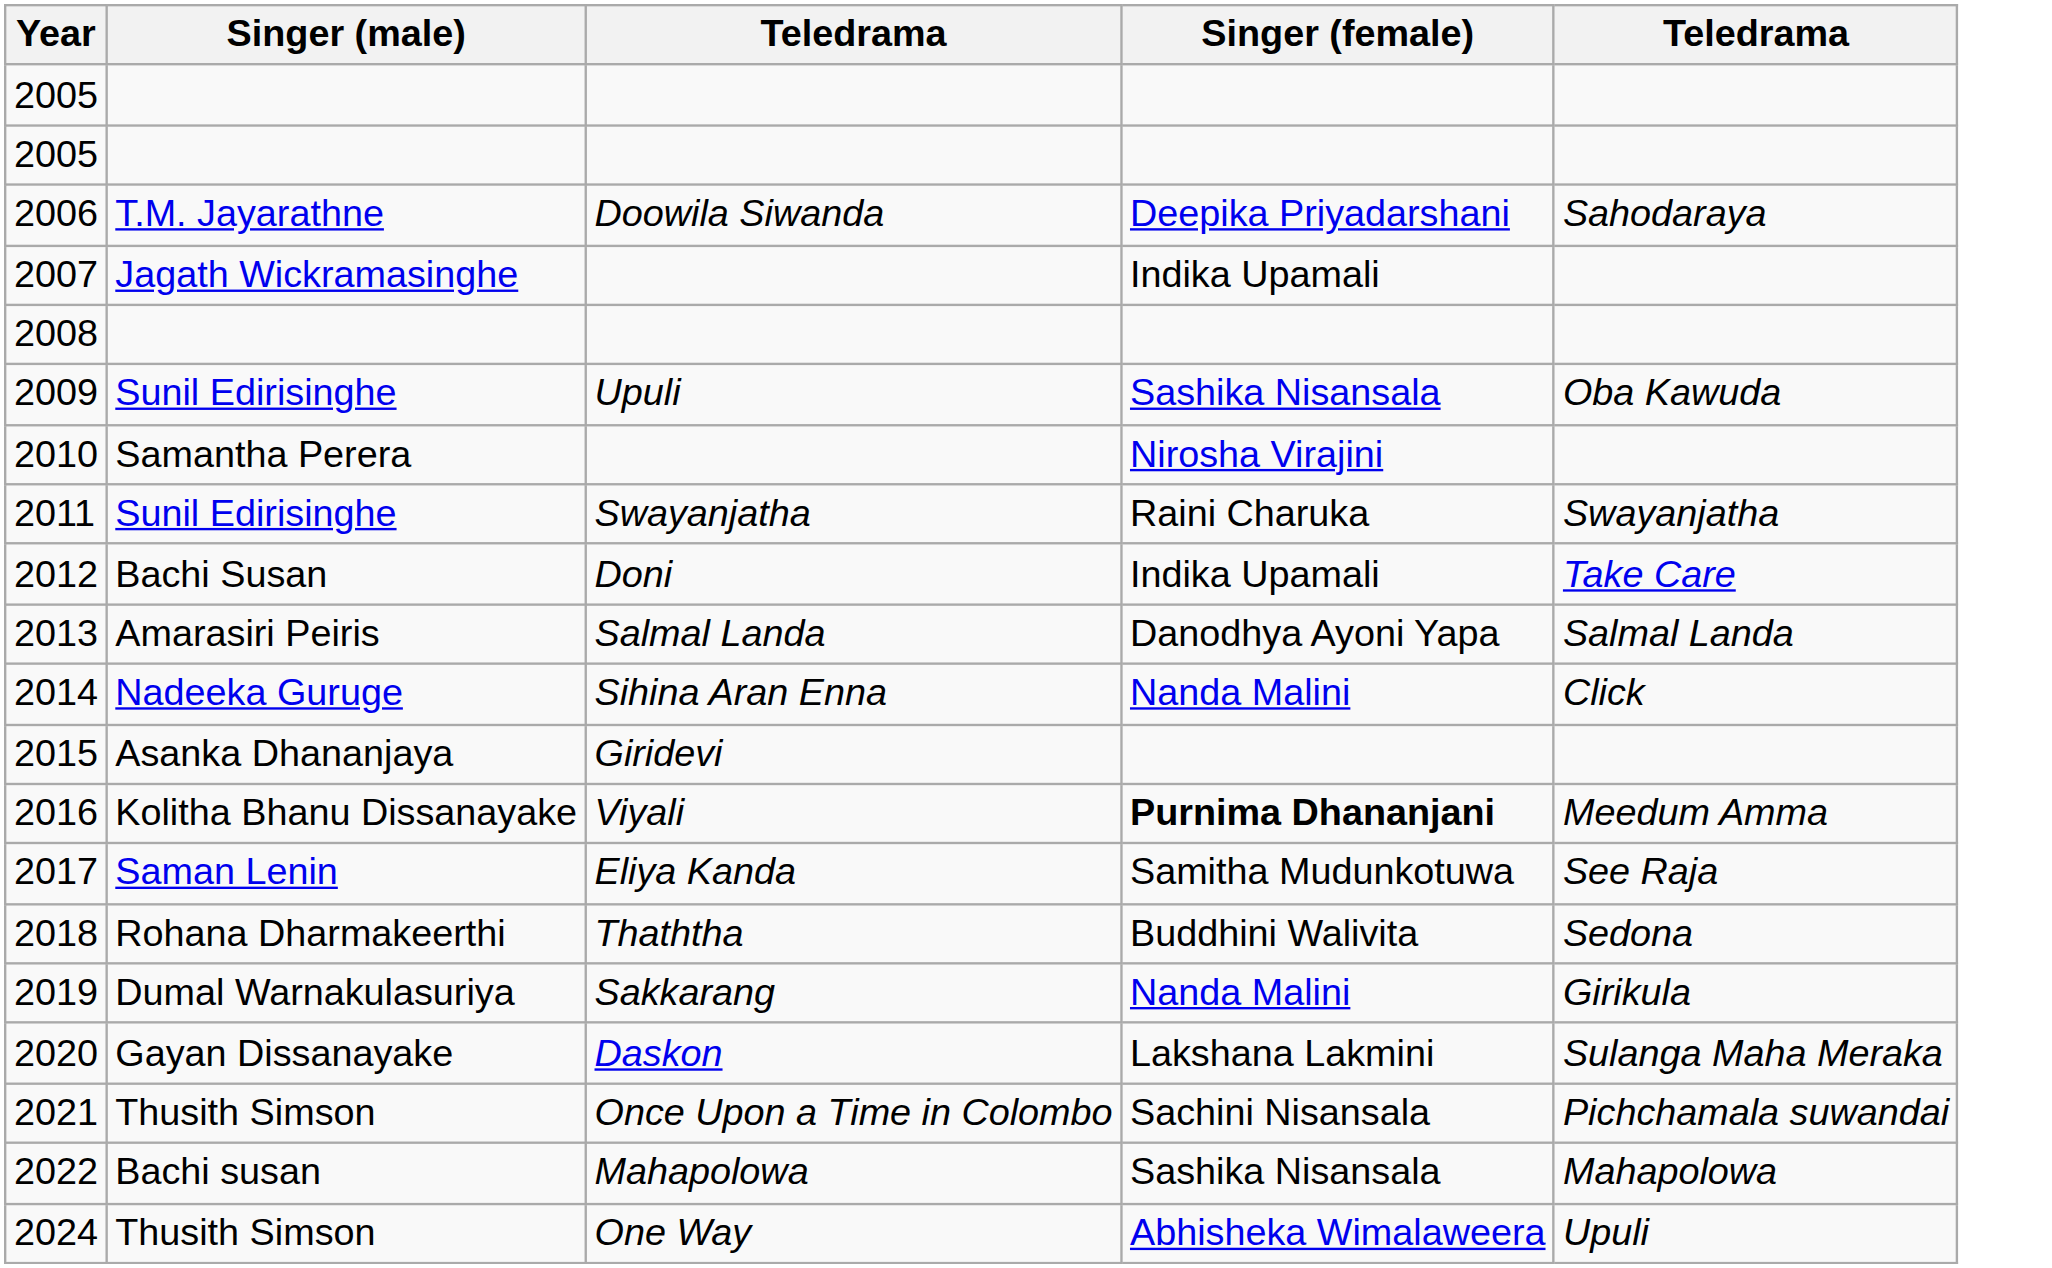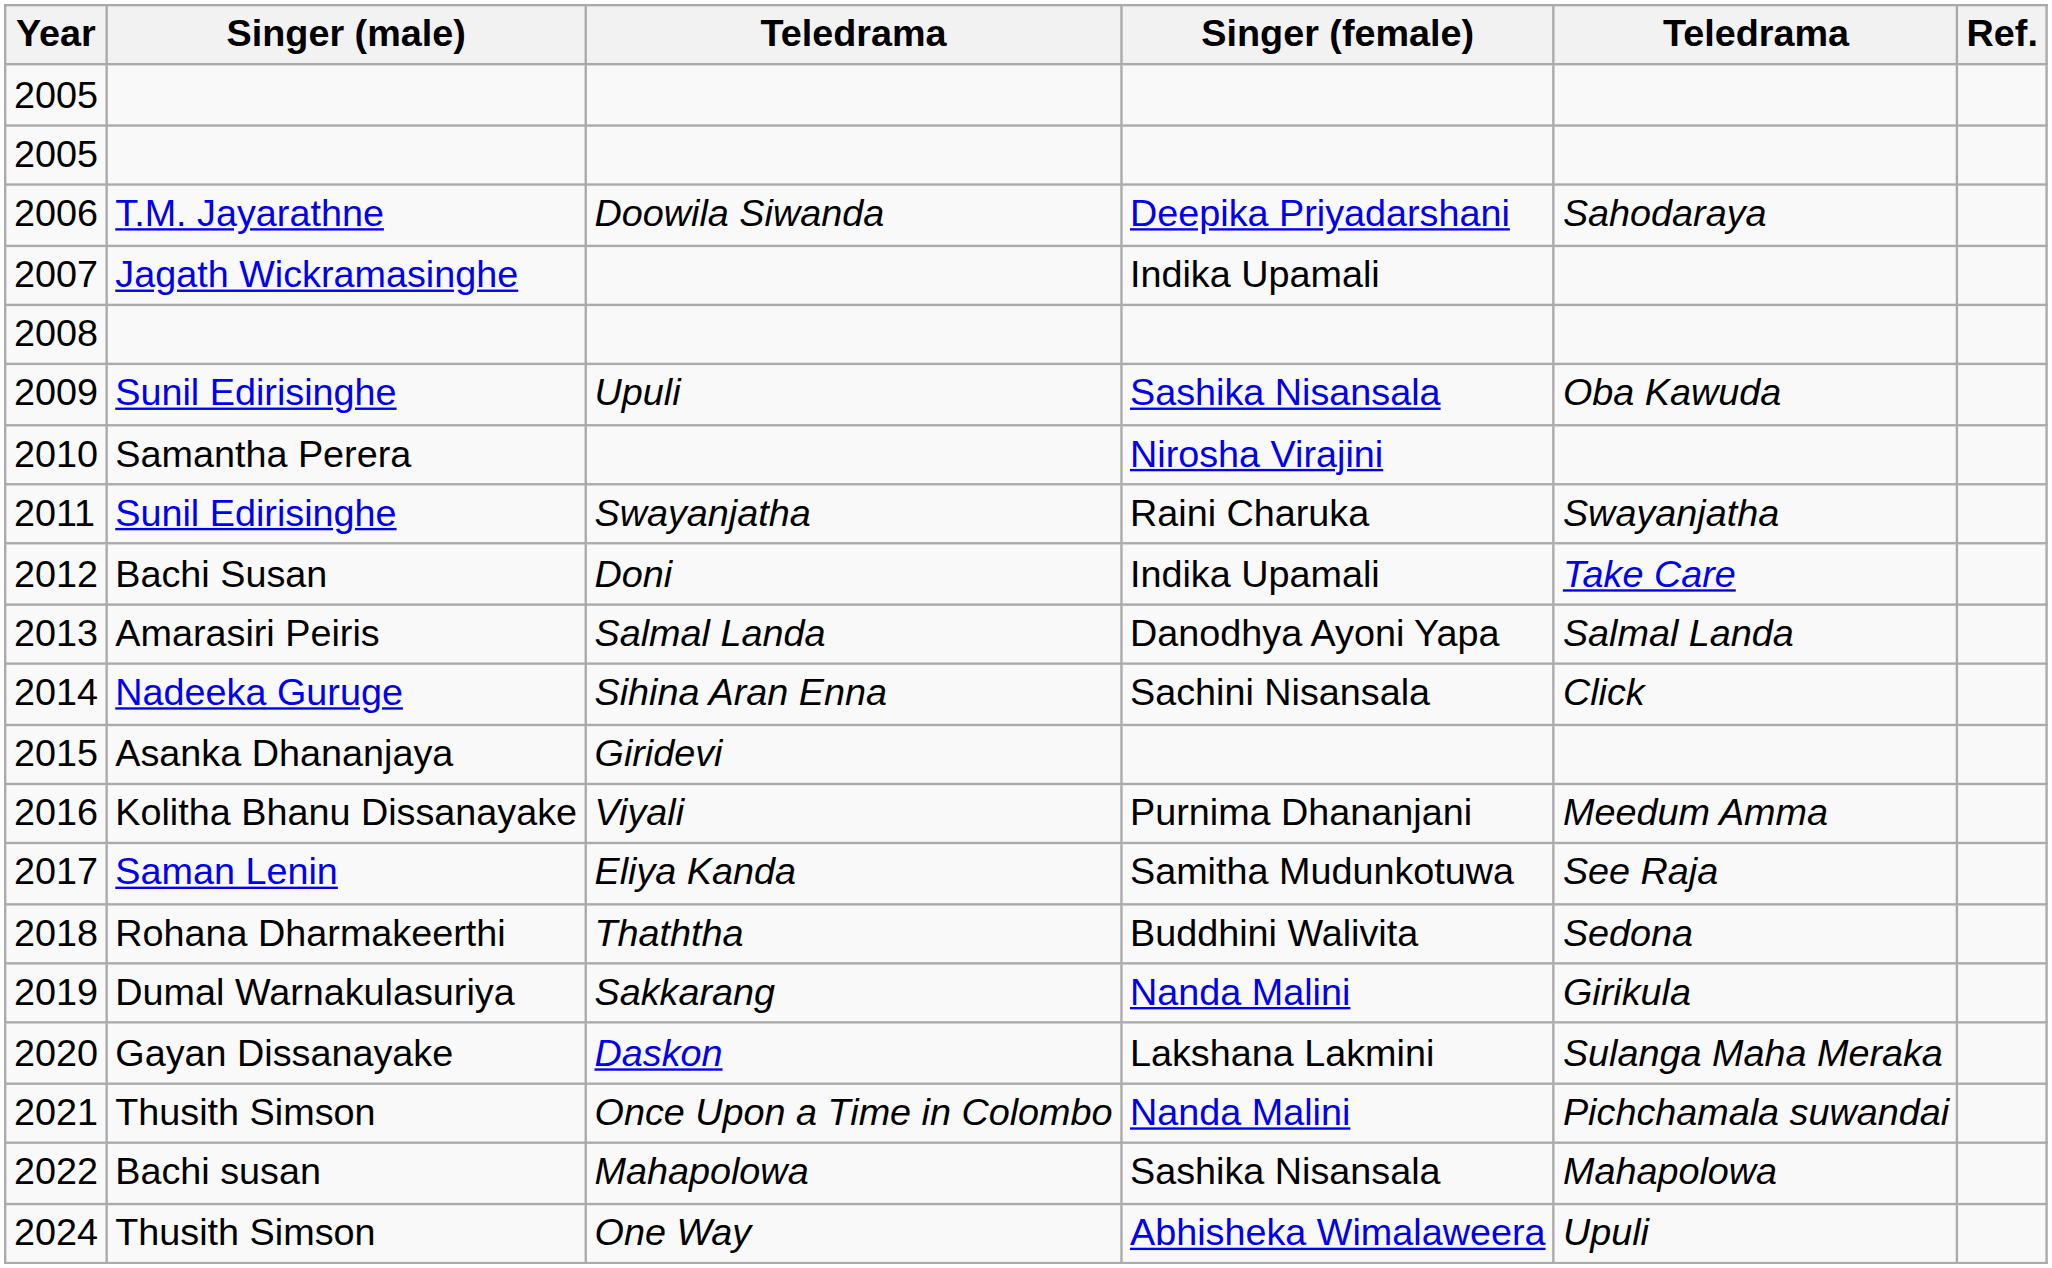 <table class="wikitable">
 <tr>
 <th>Year</th>
 <th>Singer (male)</th>
 <th>Teledrama</th>
 <th>Singer (female)</th>
 <th>Teledrama</th>
+<th>Ref.</th>
 </tr>
 <tr>
 <td>2005</td>
+<td></td>
 <td></td>
 <td></td>
 <td></td>
 <td></td>
 </tr>
 <tr>
 <td>2005</td>
 <td></td>
 <td></td>
 <td></td>
 <td></td>
+<td></td>
 </tr>
 <tr>
 <td>2006</td>
 <td><a href='#'>T.M. Jayarathne</a></td>
 <td><em>Doowila Siwanda</em></td>
 <td><a href='#'>Deepika Priyadarshani</a></td>
 <td><em>Sahodaraya</em></td>
+<td></td>
 </tr>
 <tr>
 <td>2007</td>
 <td><a href='#'>Jagath Wickramasinghe</a></td>
 <td></td>
 <td>Indika Upamali</td>
 <td></td>
+<td></td>
 </tr>
 <tr>
 <td>2008</td>
+<td></td>
 <td></td>
 <td></td>
 <td></td>
 <td></td>
 </tr>
 <tr>
 <td>2009</td>
 <td><a href='#'>Sunil Edirisinghe</a></td>
 <td><em>Upuli</em></td>
 <td><a href='#'>Sashika Nisansala</a></td>
 <td><em>Oba Kawuda</em></td>
+<td></td>
 </tr>
 <tr>
 <td>2010</td>
 <td>Samantha Perera</td>
 <td></td>
 <td><a href='#'>Nirosha Virajini</a></td>
+<td></td>
 <td></td>
 </tr>
 <tr>
 <td>2011</td>
 <td><a href='#'>Sunil Edirisinghe</a></td>
 <td><em>Swayanjatha</em></td>
 <td>Raini Charuka</td>
 <td><em>Swayanjatha</em></td>
+<td></td>
 </tr>
 <tr>
 <td>2012</td>
 <td>Bachi Susan</td>
 <td><em>Doni</em></td>
 <td>Indika Upamali</td>
 <td><em><a href='#'>Take Care</a></em></td>
+<td></td>
 </tr>
 <tr>
 <td>2013</td>
 <td>Amarasiri Peiris</td>
 <td><em>Salmal Landa</em></td>
 <td>Danodhya Ayoni Yapa</td>
 <td><em>Salmal Landa</em></td>
+<td></td>
 </tr>
 <tr>
 <td>2014</td>
 <td><a href='#'>Nadeeka Guruge</a></td>
 <td><em>Sihina Aran Enna</em></td>
-<td><a href='#'>Nanda Malini</a></td>
+<td>Sachini Nisansala</td>
 <td><em>Click</em></td>
+<td></td>
 </tr>
 <tr>
 <td>2015</td>
 <td>Asanka Dhananjaya</td>
 <td><em>Giridevi</em></td>
 <td></td>
 <td></td>
+<td></td>
 </tr>
 <tr>
 <td>2016</td>
 <td>Kolitha Bhanu Dissanayake</td>
 <td><em>Viyali</em></td>
-<td><strong>Purnima Dhananjani</strong></td>
+<td>Purnima Dhananjani</td>
 <td><em>Meedum Amma</em></td>
+<td></td>
 </tr>
 <tr>
 <td>2017</td>
 <td><a href='#'>Saman Lenin</a></td>
 <td><em>Eliya Kanda</em></td>
 <td>Samitha Mudunkotuwa</td>
 <td><em>See Raja</em></td>
+<td></td>
 </tr>
 <tr>
 <td>2018</td>
 <td>Rohana Dharmakeerthi</td>
 <td><em>Thaththa</em></td>
 <td>Buddhini Walivita</td>
 <td><em>Sedona</em></td>
+<td></td>
 </tr>
 <tr>
 <td>2019</td>
 <td>Dumal Warnakulasuriya</td>
 <td><em>Sakkarang</em></td>
 <td><a href='#'>Nanda Malini</a></td>
 <td><em>Girikula</em></td>
+<td></td>
 </tr>
 <tr>
 <td>2020</td>
 <td>Gayan Dissanayake</td>
 <td><em><a href='#'>Daskon</a></em></td>
 <td>Lakshana Lakmini</td>
 <td><em>Sulanga Maha Meraka</em></td>
+<td></td>
 </tr>
 <tr>
 <td>2021</td>
 <td>Thusith Simson</td>
 <td><em>Once Upon a Time in Colombo</em></td>
-<td>Sachini Nisansala</td>
+<td><a href='#'>Nanda Malini</a></td>
 <td><em>Pichchamala suwandai</em></td>
+<td></td>
 </tr>
 <tr>
 <td>2022</td>
 <td>Bachi susan</td>
 <td><em>Mahapolowa</em></td>
 <td>Sashika Nisansala</td>
 <td><em>Mahapolowa</em></td>
+<td></td>
 </tr>
 <tr>
 <td>2024</td>
 <td>Thusith Simson</td>
 <td><em>One Way</em></td>
 <td><a href='#'>Abhisheka Wimalaweera</a></td>
 <td><em>Upuli</em></td>
+<td></td>
 </tr>
 </table>
